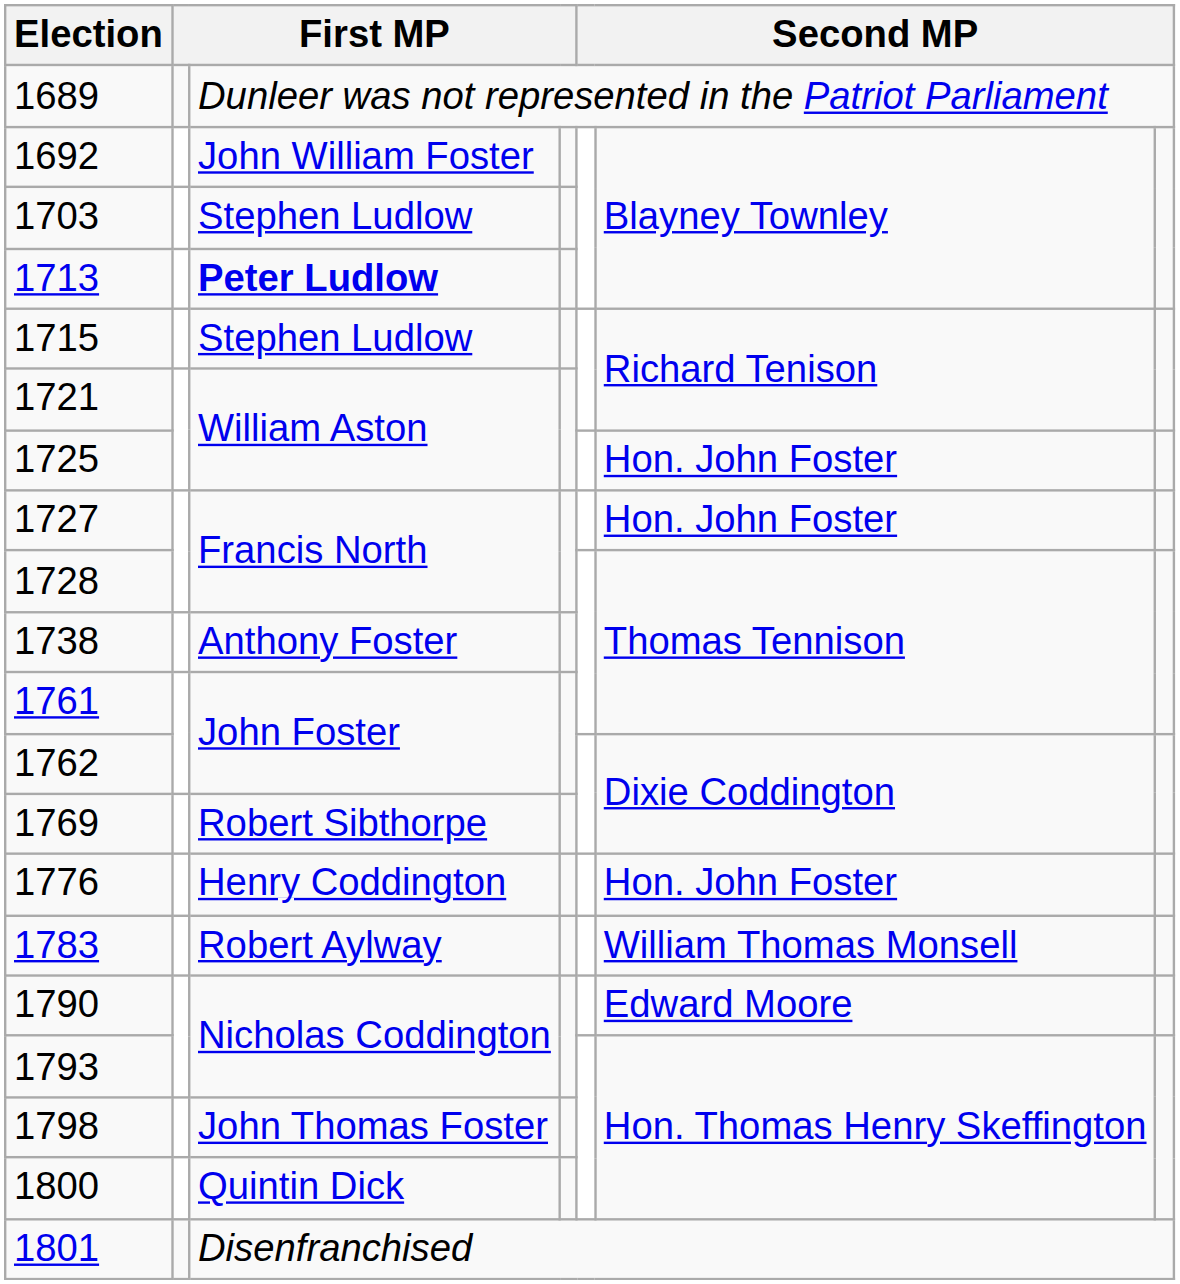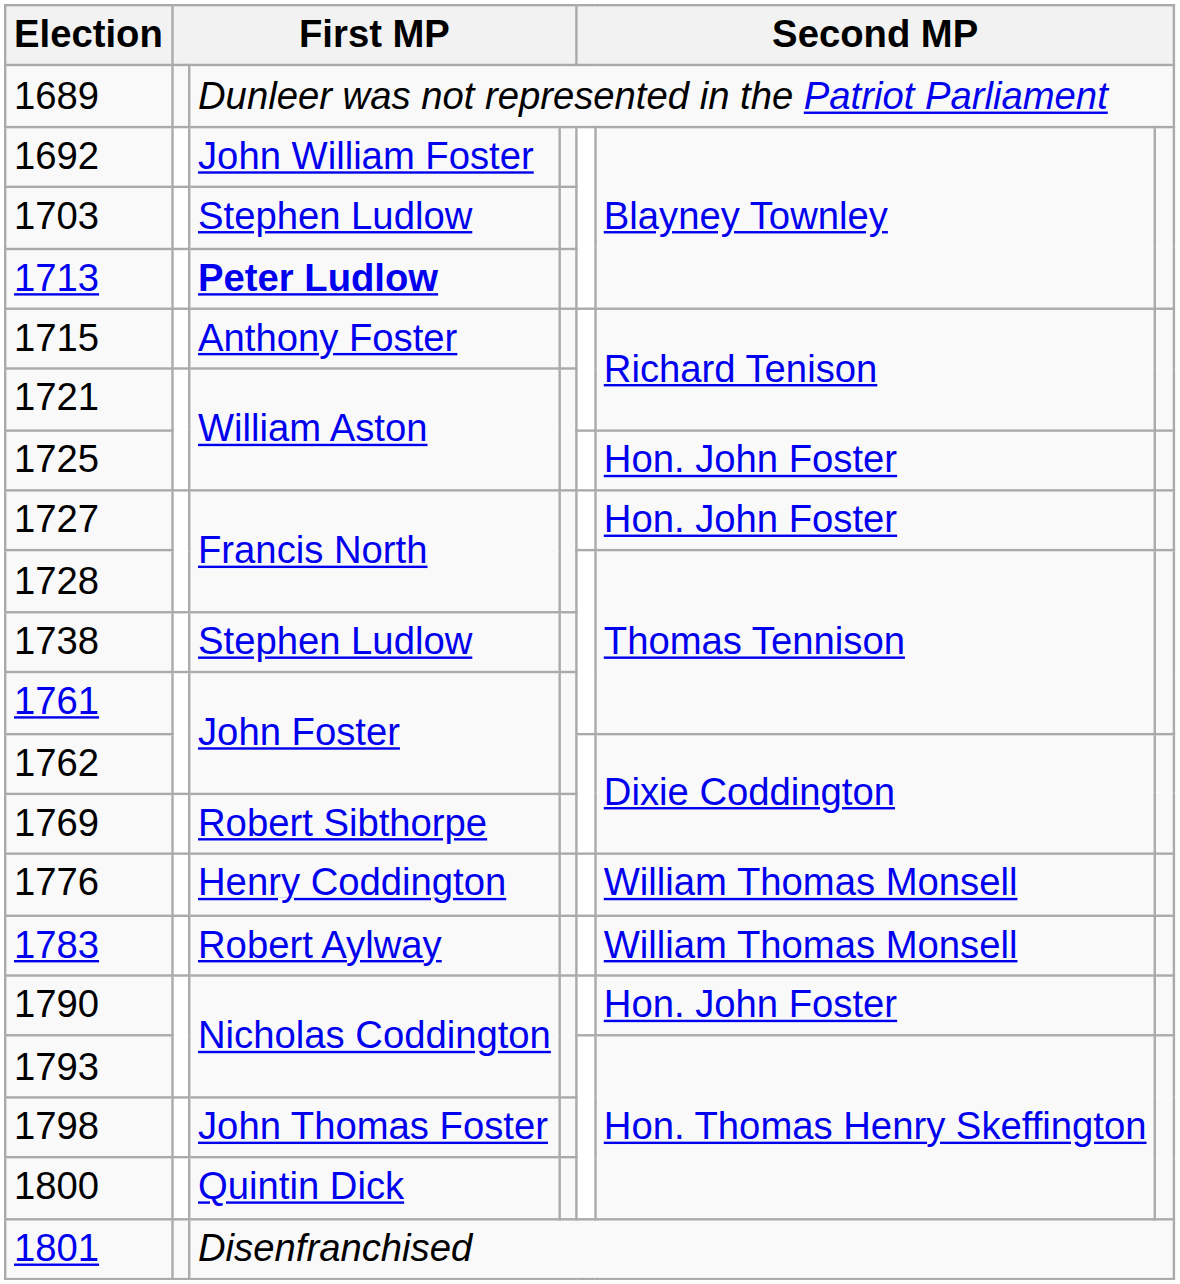 <table class="wikitable">
 <tr>
 <th>Election</th>
 <th colspan=3>First MP</th>
 <th colspan=3>Second MP</th>
 </tr>
 <tr>
 <td>1689</td>
 <td></td>
 <td colspan="5"><em>Dunleer was not represented in the <a href='#'>Patriot Parliament</a></em></td>
 </tr>
 <tr>
 <td>1692</td>
 <td style="background-color: white"></td>
 <td><a href='#'>John William Foster</a></td>
 <td></td>
 <td rowspan="3" style="background-color: white"></td>
 <td rowspan="3"><a href='#'>Blayney Townley</a></td>
 <td rowspan="3"></td>
 </tr>
 <tr>
 <td>1703</td>
 <td style="background-color: white"></td>
 <td><a href='#'>Stephen Ludlow</a></td>
 <td></td>
 </tr>
 <tr>
 <td><a href='#'>1713</a></td>
 <td style="background-color: white"></td>
 <td><strong><a href='#'>Peter Ludlow</a></strong></td>
 <td></td>
 </tr>
 <tr>
 <td>1715</td>
 <td style="background-color: white"></td>
-<td><a href='#'>Stephen Ludlow</a></td>
+<td><a href='#'>Anthony Foster</a></td>
 <td></td>
 <td rowspan="2" style="background-color: white"></td>
 <td rowspan="2"><a href='#'>Richard Tenison</a></td>
 <td rowspan="2"></td>
 </tr>
 <tr>
 <td>1721</td>
 <td rowspan="2" style="background-color: white"></td>
 <td rowspan="2"><a href='#'>William Aston</a></td>
 <td rowspan="2"></td>
 </tr>
 <tr>
 <td>1725</td>
 <td style="background-color: white"></td>
 <td><a href='#'>Hon. John Foster</a></td>
 <td></td>
 </tr>
 <tr>
 <td>1727</td>
 <td rowspan="2" style="background-color: white"></td>
 <td rowspan="2"><a href='#'>Francis North</a></td>
 <td rowspan="2"></td>
 <td style="background-color: white"></td>
 <td><a href='#'>Hon. John Foster</a></td>
 <td></td>
 </tr>
 <tr>
 <td>1728</td>
 <td rowspan="3" style="background-color: white"></td>
 <td rowspan="3"><a href='#'>Thomas Tennison</a></td>
 <td rowspan="3"></td>
 </tr>
 <tr>
 <td>1738</td>
 <td style="background-color: white"></td>
-<td><a href='#'>Anthony Foster</a></td>
+<td><a href='#'>Stephen Ludlow</a></td>
 <td></td>
 </tr>
 <tr>
 <td><a href='#'>1761</a></td>
 <td rowspan="2" style="background-color: white"></td>
 <td rowspan="2"><a href='#'>John Foster</a></td>
 <td rowspan="2"></td>
 </tr>
 <tr>
 <td>1762</td>
 <td rowspan="2" style="background-color: white"></td>
 <td rowspan="2"><a href='#'>Dixie Coddington</a></td>
 <td rowspan="2"></td>
 </tr>
 <tr>
 <td>1769</td>
 <td style="background-color: white"></td>
 <td><a href='#'>Robert Sibthorpe</a></td>
 <td></td>
 </tr>
 <tr>
 <td>1776</td>
 <td style="background-color: white"></td>
 <td><a href='#'>Henry Coddington</a></td>
 <td></td>
 <td style="background-color: white"></td>
-<td><a href='#'>Hon. John Foster</a></td>
+<td><a href='#'>William Thomas Monsell</a></td>
 <td></td>
 </tr>
 <tr>
 <td><a href='#'>1783</a></td>
 <td style="background-color: white"></td>
 <td><a href='#'>Robert Aylway</a></td>
 <td></td>
 <td style="background-color: white"></td>
 <td><a href='#'>William Thomas Monsell</a></td>
 <td></td>
 </tr>
 <tr>
 <td>1790</td>
 <td rowspan="2" style="background-color: white"></td>
 <td rowspan="2"><a href='#'>Nicholas Coddington</a></td>
 <td rowspan="2"></td>
 <td style="background-color: white"></td>
-<td><a href='#'>Edward Moore</a></td>
+<td><a href='#'>Hon. John Foster</a></td>
 <td></td>
 </tr>
 <tr>
 <td>1793</td>
 <td rowspan="3" style="background-color: white"></td>
 <td rowspan="3"><a href='#'>Hon. Thomas Henry Skeffington</a></td>
 <td rowspan="3"></td>
 </tr>
 <tr>
 <td>1798</td>
 <td style="background-color: white"></td>
 <td><a href='#'>John Thomas Foster</a></td>
 <td></td>
 </tr>
 <tr>
 <td>1800</td>
 <td style="background-color: white"></td>
 <td><a href='#'>Quintin Dick</a></td>
 <td></td>
 </tr>
 <tr>
 <td><a href='#'>1801</a></td>
 <td></td>
 <td colspan="5"><em>Disenfranchised</em></td>
 </tr>
 </table>
